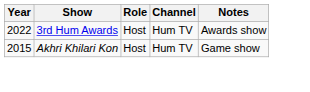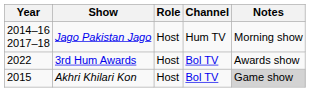 <table class="wikitable">
 <tr>
 <th>Year</th>
 <th>Show</th>
 <th>Role</th>
 <th>Channel</th>
 <th>Notes</th>
 </tr>
 <tr>
+<td>2014–16<br>2017–18</td>
+<td><em><a href='#'>Jago Pakistan Jago</a></em></td>
+<td>Host</td>
+<td>Hum TV</td>
+<td>Morning show</td>
+</tr>
+<tr>
 <td>2022</td>
 <td><a href='#'>3rd Hum Awards</a></td>
 <td>Host</td>
-<td>Hum TV</td>
+<td><a href='#'>Bol TV</a></td>
 <td>Awards show</td>
 </tr>
 <tr>
 <td>2015</td>
 <td><em>Akhri Khilari Kon</em></td>
 <td>Host</td>
-<td>Hum TV</td>
-<td>Game show</td>
+<td><a href='#'>Bol TV</a></td>
+<td style="background: lightgrey;">Game show</td>
 </tr>
 </table>
